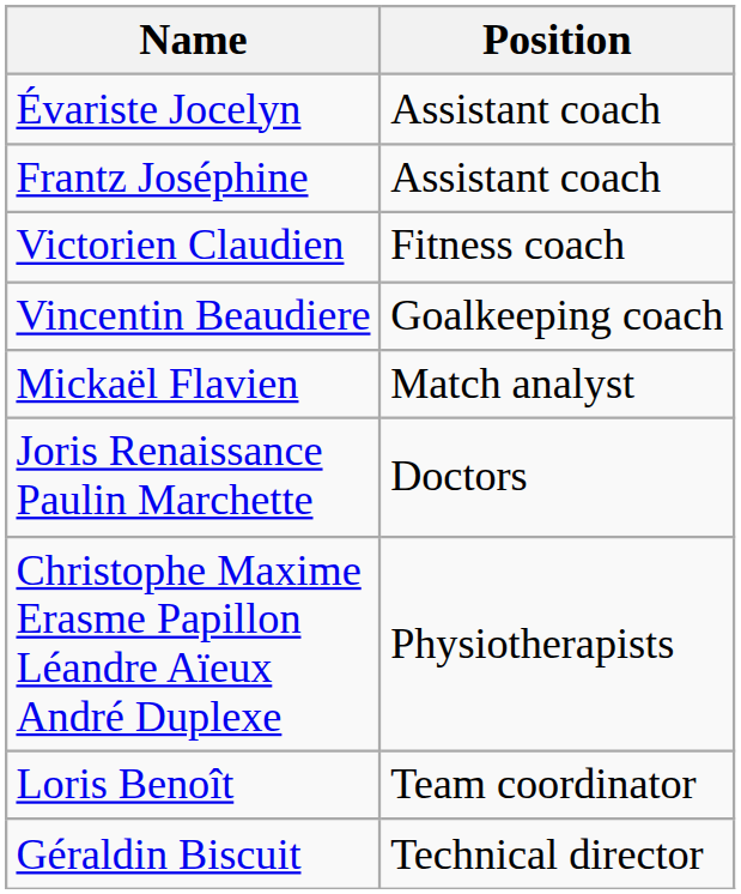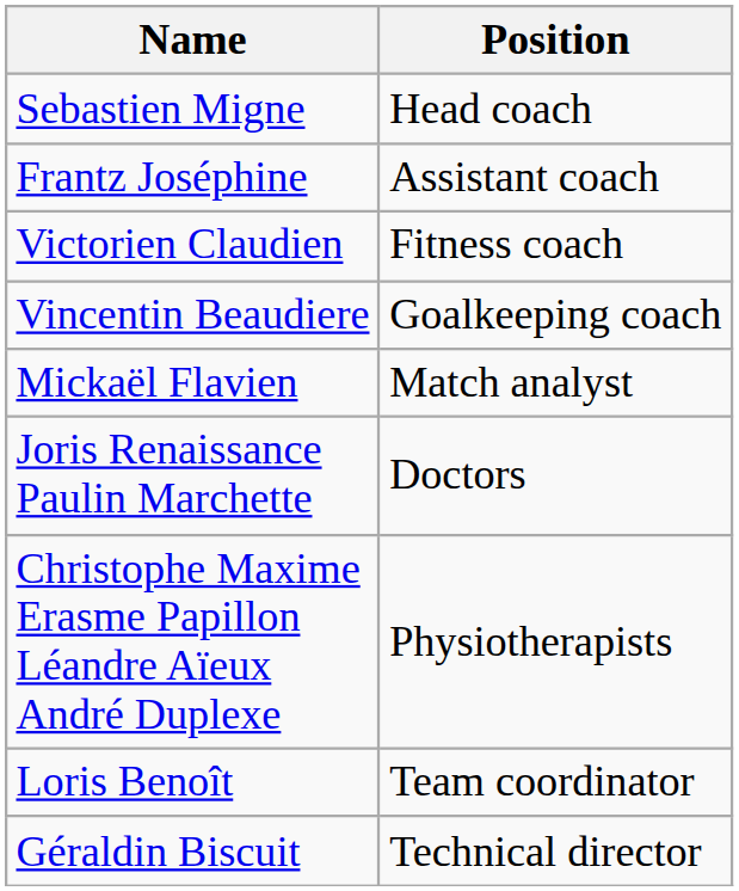 <table class="wikitable">
 <tr>
 <th>Name</th>
 <th>Position</th>
 </tr>
 <tr>
-<td> <a href='#'>Évariste Jocelyn</a></td>
-<td>Assistant coach</td>
+<td> <a href='#'>Sebastien Migne</a></td>
+<td>Head coach</td>
 </tr>
 <tr>
 <td> <a href='#'>Frantz Joséphine</a></td>
 <td>Assistant coach</td>
 </tr>
 <tr>
 <td> <a href='#'>Victorien Claudien</a></td>
 <td>Fitness coach</td>
 </tr>
 <tr>
 <td> <a href='#'>Vincentin Beaudiere</a></td>
 <td>Goalkeeping coach</td>
 </tr>
 <tr>
 <td> <a href='#'>Mickaël Flavien</a></td>
 <td>Match analyst</td>
 </tr>
 <tr>
 <td> <a href='#'>Joris Renaissance</a><br> <a href='#'>Paulin Marchette</a></td>
 <td>Doctors</td>
 </tr>
 <tr>
 <td> <a href='#'>Christophe Maxime</a><br> <a href='#'>Erasme Papillon</a><br> <a href='#'>Léandre Aïeux</a><br> <a href='#'>André Duplexe</a></td>
 <td>Physiotherapists</td>
 </tr>
 <tr>
 <td> <a href='#'>Loris Benoît</a></td>
 <td>Team coordinator</td>
 </tr>
 <tr>
 <td> <a href='#'>Géraldin Biscuit</a></td>
 <td>Technical director</td>
 </tr>
 <tr>
 </tr>
 </table>
